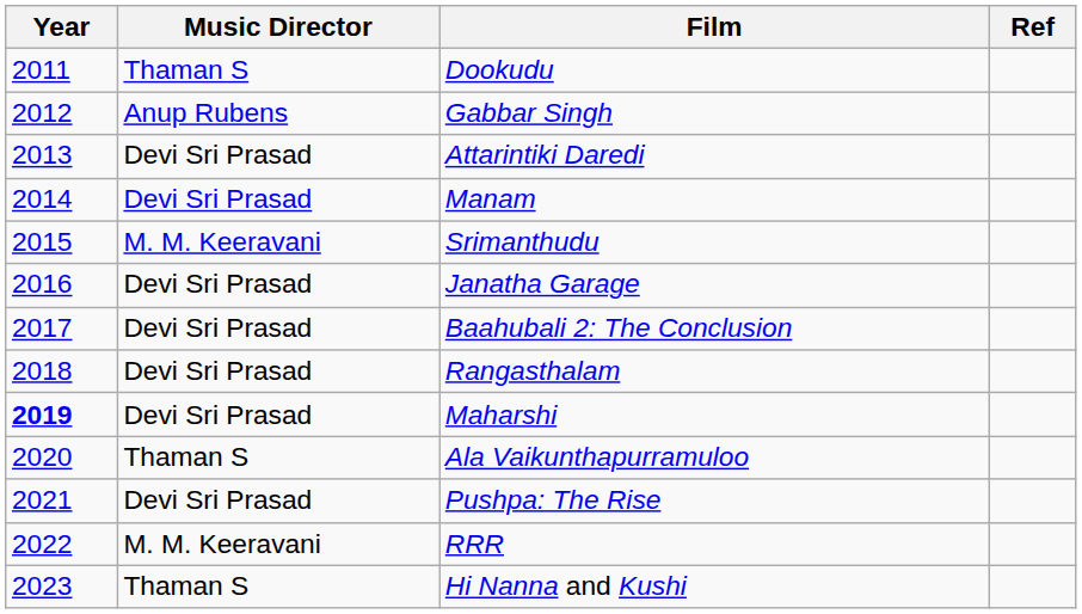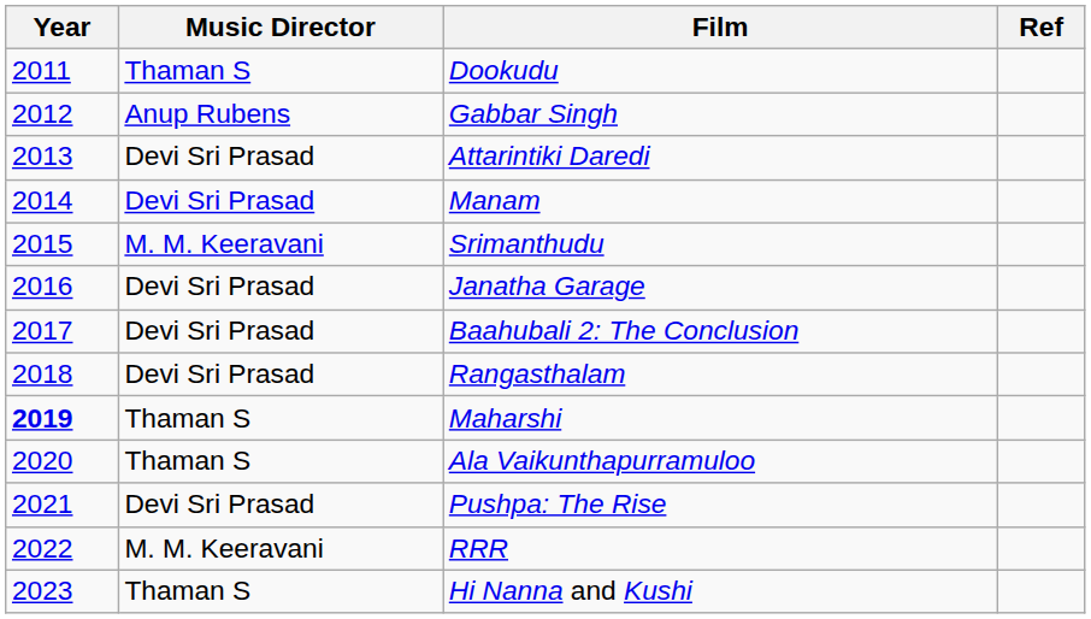 <table class="wikitable sortable" style="width:50%;">
 <tr>
 <th>Year</th>
 <th>Music Director</th>
 <th>Film</th>
 <th>Ref</th>
 </tr>
 <tr>
 <td><a href='#'>2011</a></td>
 <td><a href='#'>Thaman S</a></td>
 <td><em><a href='#'>Dookudu</a></em></td>
 <td></td>
 </tr>
 <tr>
 <td><a href='#'>2012</a></td>
 <td><a href='#'>Anup Rubens</a></td>
 <td><em><a href='#'>Gabbar Singh</a></em></td>
 <td></td>
 </tr>
 <tr>
 <td><a href='#'>2013</a></td>
 <td>Devi Sri Prasad</td>
 <td><em><a href='#'>Attarintiki Daredi</a></em></td>
 <td></td>
 </tr>
 <tr>
 <td><a href='#'>2014</a></td>
 <td><a href='#'>Devi Sri Prasad</a></td>
 <td><a href='#'><em>Manam</em></a></td>
 <td></td>
 </tr>
 <tr>
 <td><a href='#'>2015</a></td>
 <td><a href='#'>M. M. Keeravani</a></td>
 <td><em><a href='#'>Srimanthudu</a></em></td>
 <td></td>
 </tr>
 <tr>
 <td><a href='#'>2016</a></td>
 <td>Devi Sri Prasad</td>
 <td><em><a href='#'>Janatha Garage</a></em></td>
 <td></td>
 </tr>
 <tr>
 <td><a href='#'>2017</a></td>
 <td>Devi Sri Prasad</td>
 <td><em><a href='#'>Baahubali 2: The Conclusion</a></em></td>
 <td></td>
 </tr>
 <tr>
 <td><a href='#'>2018</a></td>
 <td>Devi Sri Prasad</td>
 <td><em><a href='#'>Rangasthalam</a></em></td>
 <td></td>
 </tr>
 <tr>
 <td><strong><a href='#'>2019</a></strong></td>
-<td>Devi Sri Prasad</td>
+<td>Thaman S</td>
 <td><a href='#'><em>Maharshi</em></a></td>
 <td></td>
 </tr>
 <tr>
 <td><a href='#'>2020</a></td>
 <td>Thaman S</td>
 <td><em><a href='#'>Ala Vaikunthapurramuloo</a></em></td>
 <td></td>
 </tr>
 <tr>
 <td><a href='#'>2021</a></td>
 <td>Devi Sri Prasad</td>
 <td><em><a href='#'>Pushpa: The Rise</a></em></td>
 <td></td>
 </tr>
 <tr>
 <td><a href='#'>2022</a></td>
 <td>M. M. Keeravani</td>
 <td><em><a href='#'>RRR</a></em></td>
 <td></td>
 </tr>
 <tr>
 <td><a href='#'>2023</a></td>
 <td>Thaman S</td>
 <td><a href='#'><em>Hi Nanna</em></a> and <a href='#'><em>Kushi</em></a></td>
 <td></td>
 </tr>
 </table>
